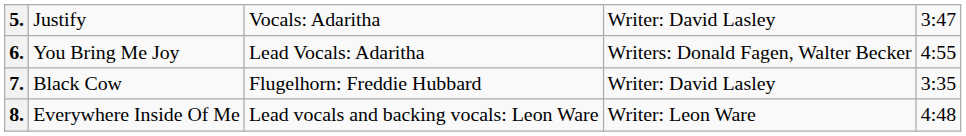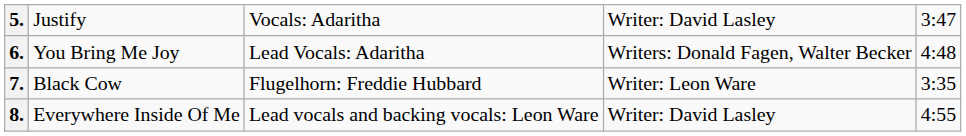 <table class="wikitable">
 <tr>
 <th>5.</th>
 <td>Justify</td>
 <td>Vocals: Adaritha</td>
 <td>Writer: David Lasley</td>
 <td>3:47</td>
 </tr>
 <tr>
 <th>6.</th>
 <td>You Bring Me Joy</td>
 <td>Lead Vocals: Adaritha</td>
 <td>Writers: Donald Fagen, Walter Becker</td>
-<td>4:55</td>
+<td>4:48</td>
 </tr>
 <tr>
 <th>7.</th>
 <td>Black Cow</td>
 <td>Flugelhorn: Freddie Hubbard</td>
-<td>Writer: David Lasley</td>
+<td>Writer: Leon Ware</td>
 <td>3:35</td>
 </tr>
 <tr>
 <th>8.</th>
 <td>Everywhere Inside Of Me</td>
 <td>Lead vocals and backing vocals: Leon Ware</td>
-<td>Writer: Leon Ware</td>
-<td>4:48</td>
+<td>Writer: David Lasley</td>
+<td>4:55</td>
 </tr>
 </table>
